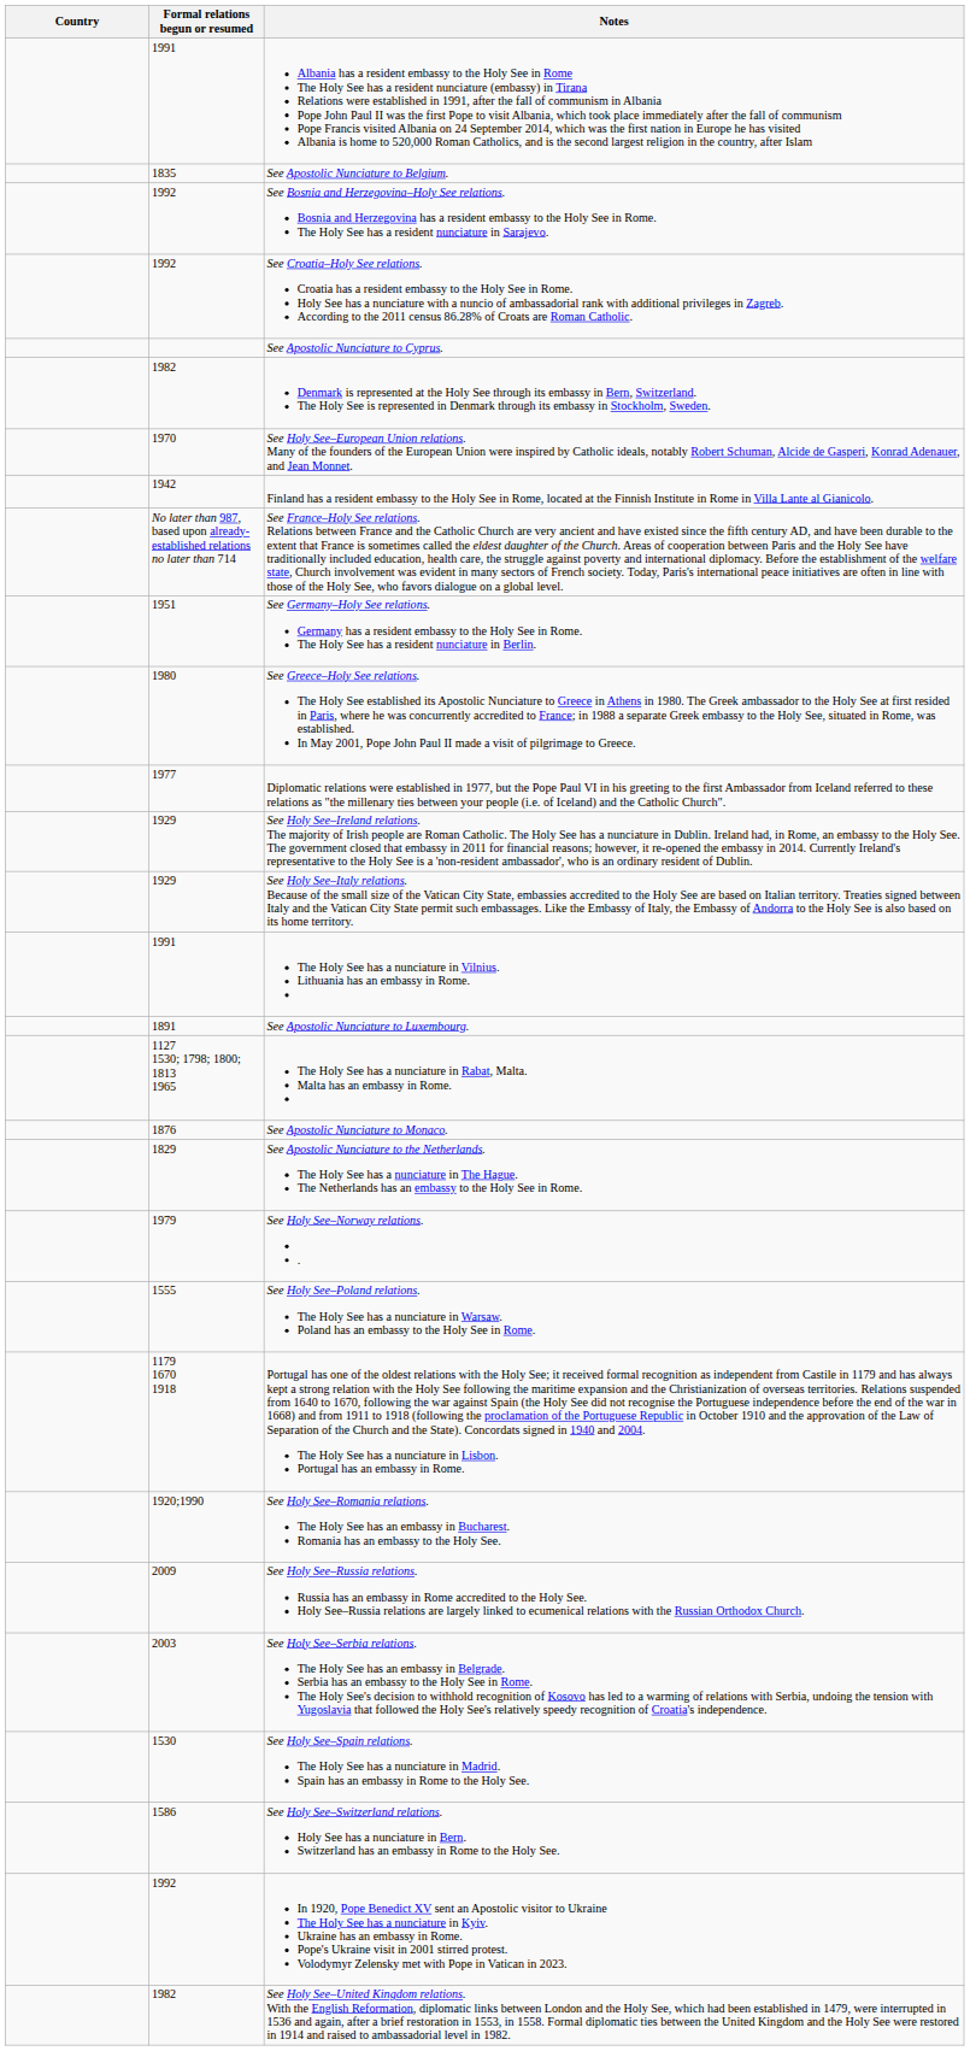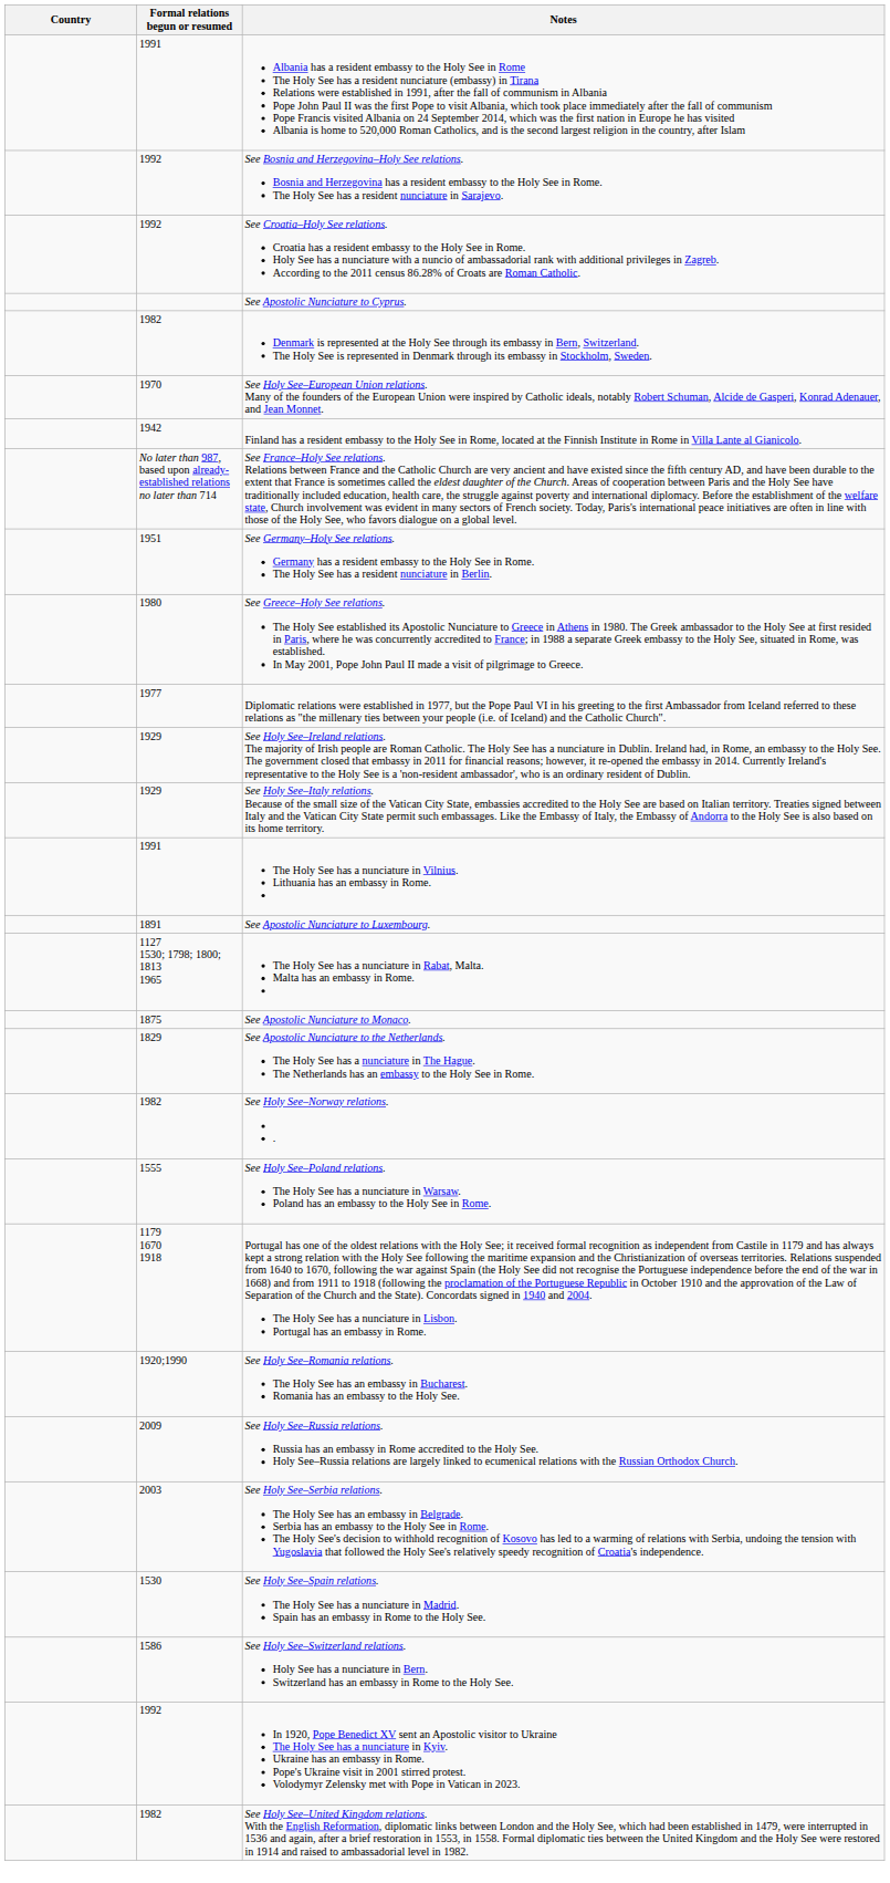 <table class="wikitable sortable" style="width:100%; margin:auto;">
 <tr>
 <th style="width:15%;">Country</th>
 <th style="width:12%;">Formal relations begun or resumed</th>
 <th>Notes</th>
 </tr>
 <tr valign="top">
 <td></td>
 <td>1991</td>
 <td><br><ul><li><a href='#'>Albania</a> has a resident embassy to the Holy See in <a href='#'>Rome</a></li><li>The Holy See has a resident nunciature (embassy) in <a href='#'>Tirana</a></li><li>Relations were established in 1991, after the fall of communism in Albania</li><li>Pope John Paul II was the first Pope to visit Albania, which took place immediately after the fall of communism</li><li>Pope Francis visited Albania on 24 September 2014, which was the first nation in Europe he has visited</li><li>Albania is home to 520,000 Roman Catholics, and is the second largest religion in the country, after Islam</li></ul></td>
-</tr>
-<tr valign="top">
-<td></td>
-<td>1835</td>
-<td><em>See <a href='#'>Apostolic Nunciature to Belgium</a>.</em></td>
 </tr>
 <tr valign="top">
 <td></td>
 <td>1992</td>
 <td><em>See <a href='#'>Bosnia and Herzegovina–Holy See relations</a>.</em><br><ul><li><a href='#'>Bosnia and Herzegovina</a> has a resident embassy to the Holy See in Rome.</li><li>The Holy See has a resident <a href='#'>nunciature</a> in <a href='#'>Sarajevo</a>.</li></ul></td>
 </tr>
 <tr valign="top">
 <td></td>
 <td>1992</td>
 <td><em>See <a href='#'>Croatia–Holy See relations</a>.</em><br><ul><li>Croatia has a resident embassy to the Holy See in Rome.</li><li>Holy See has a nunciature with a nuncio of ambassadorial rank with additional privileges in <a href='#'>Zagreb</a>.</li><li>According to the 2011 census 86.28% of Croats are <a href='#'>Roman Catholic</a>.</li></ul></td>
 </tr>
 <tr valign="top">
 <td></td>
 <td></td>
 <td><em>See <a href='#'>Apostolic Nunciature to Cyprus</a>.</em></td>
 </tr>
 <tr valign="top">
 <td></td>
 <td>1982</td>
 <td><br><ul><li><a href='#'>Denmark</a> is represented at the Holy See through its embassy in <a href='#'>Bern</a>, <a href='#'>Switzerland</a>.</li><li>The Holy See is represented in Denmark through its embassy in <a href='#'>Stockholm</a>, <a href='#'>Sweden</a>.</li></ul></td>
 </tr>
 <tr valign="top">
 <td></td>
 <td>1970</td>
 <td><em>See <a href='#'>Holy See–European Union relations</a>.</em><br>Many of the founders of the European Union were inspired by Catholic ideals, notably <a href='#'>Robert Schuman</a>, <a href='#'>Alcide de Gasperi</a>, <a href='#'>Konrad Adenauer</a>, and <a href='#'>Jean Monnet</a>.</td>
 </tr>
 <tr valign="top">
 <td></td>
 <td>1942</td>
 <td><br>Finland has a resident embassy to the Holy See in Rome, located at the Finnish Institute in Rome in <a href='#'>Villa Lante al Gianicolo</a>.</td>
 </tr>
 <tr valign="top">
 <td></td>
 <td><em>No later than</em> <a href='#'>987</a>,<br>based upon <a href='#'>already-established relations</a> <em>no later than</em> 714</td>
 <td><em>See <a href='#'>France–Holy See relations</a>.</em><br>Relations between France and the Catholic Church are very ancient and have existed since the fifth century AD, and have been durable to the extent that France is sometimes called the <em>eldest daughter of the Church</em>. Areas of cooperation between Paris and the Holy See have traditionally included education, health care, the struggle against poverty and international diplomacy. Before the establishment of the <a href='#'>welfare state</a>, Church involvement was evident in many sectors of French society. Today, Paris's international peace initiatives are often in line with those of the Holy See, who favors dialogue on a global level.</td>
 </tr>
 <tr valign="top">
 <td></td>
 <td>1951</td>
 <td><em>See <a href='#'>Germany–Holy See relations</a>.</em><br><ul><li><a href='#'>Germany</a> has a resident embassy to the Holy See in Rome.</li><li>The Holy See has a resident <a href='#'>nunciature</a> in <a href='#'>Berlin</a>.</li></ul></td>
 </tr>
 <tr valign="top">
 <td></td>
 <td>1980</td>
 <td><em>See <a href='#'>Greece–Holy See relations</a>.</em><br><ul><li>The Holy See established its Apostolic Nunciature to <a href='#'>Greece</a> in <a href='#'>Athens</a> in 1980. The Greek ambassador to the Holy See at first resided in <a href='#'>Paris</a>, where he was concurrently accredited to <a href='#'>France</a>; in 1988 a separate Greek embassy to the Holy See, situated in Rome, was established.</li><li>In May 2001, Pope John Paul II made a visit of pilgrimage to Greece.</li></ul></td>
 </tr>
 <tr valign="top">
 <td></td>
 <td>1977</td>
 <td><br>Diplomatic relations were established in 1977, but the Pope Paul VI in his greeting to the first Ambassador from Iceland referred to these relations as "the millenary ties between your people (i.e. of Iceland) and the Catholic Church".</td>
 </tr>
 <tr valign="top">
 <td></td>
 <td>1929</td>
 <td><em>See <a href='#'>Holy See–Ireland relations</a>.</em><br>The majority of Irish people are Roman Catholic. The Holy See has a nunciature in Dublin. Ireland had, in Rome, an embassy to the Holy See. The government closed that embassy in 2011 for financial reasons; however, it re-opened the embassy in 2014. Currently Ireland's representative to the Holy See is a 'non-resident ambassador', who is an ordinary resident of Dublin.</td>
 </tr>
 <tr valign="top">
 <td></td>
 <td>1929</td>
 <td><em>See <a href='#'>Holy See–Italy relations</a>.</em><br>Because of the small size of the Vatican City State, embassies accredited to the Holy See are based on Italian territory. Treaties signed between Italy and the Vatican City State permit such embassages. Like the Embassy of Italy, the Embassy of <a href='#'>Andorra</a> to the Holy See is also based on its home territory.</td>
 </tr>
 <tr valign="top">
 <td></td>
 <td>1991</td>
 <td><br><ul><li>The Holy See has a nunciature in <a href='#'>Vilnius</a>.</li><li>Lithuania has an embassy in Rome.</li><li></li></ul></td>
 </tr>
 <tr valign="top">
 <td></td>
 <td>1891</td>
 <td><em>See <a href='#'>Apostolic Nunciature to Luxembourg</a>.</em></td>
 </tr>
 <tr valign="top">
 <td></td>
 <td>1127<br>1530; 1798; 1800; 1813<br>1965</td>
 <td><br><ul><li>The Holy See has a nunciature in <a href='#'>Rabat</a>, Malta.</li><li>Malta has an embassy in Rome.</li><li></li></ul></td>
 </tr>
 <tr valign="top">
 <td></td>
-<td>1876</td>
+<td>1875</td>
 <td><em>See <a href='#'>Apostolic Nunciature to Monaco</a>.</em></td>
 </tr>
 <tr valign="top">
 <td></td>
 <td>1829</td>
 <td><em>See <a href='#'>Apostolic Nunciature to the Netherlands</a>.</em><br><ul><li>The Holy See has a <a href='#'>nunciature</a> in <a href='#'>The Hague</a>.</li><li>The Netherlands has an <a href='#'>embassy</a> to the Holy See in Rome.</li></ul></td>
 </tr>
 <tr valign="top">
 <td></td>
-<td>1979</td>
+<td>1982</td>
 <td><em>See <a href='#'>Holy See–Norway relations</a>.</em><br><ul><li></li><li>.</li></ul></td>
 </tr>
 <tr valign="top">
 <td></td>
 <td>1555</td>
 <td><em>See <a href='#'>Holy See–Poland relations</a>.</em><br><ul><li>The Holy See has a nunciature in <a href='#'>Warsaw</a>.</li><li>Poland has an embassy to the Holy See in <a href='#'>Rome</a>.</li></ul></td>
 </tr>
 <tr valign="top">
 <td></td>
 <td>1179<br>1670<br>1918</td>
 <td><br>Portugal has one of the oldest relations with the Holy See; it received formal recognition as independent from Castile in 1179 and has always kept a strong relation with the Holy See following the maritime expansion and the Christianization of overseas territories. Relations suspended from 1640 to 1670, following the war against Spain (the Holy See did not recognise the Portuguese independence before the end of the war in 1668) and from 1911 to 1918 (following the <a href='#'>proclamation of the Portuguese Republic</a> in October 1910 and the approvation of the Law of Separation of the Church and the State). Concordats signed in <a href='#'>1940</a> and <a href='#'>2004</a>.<ul><li>The Holy See has a nunciature in <a href='#'>Lisbon</a>.</li><li>Portugal has an embassy in Rome.</li></ul></td>
 </tr>
 <tr valign="top">
 <td></td>
 <td>1920;1990</td>
 <td><em>See <a href='#'>Holy See–Romania relations</a>.</em><br><ul><li>The Holy See has an embassy in <a href='#'>Bucharest</a>.</li><li>Romania has an embassy to the Holy See.</li></ul></td>
 </tr>
 <tr valign="top">
 <td></td>
 <td>2009</td>
 <td><em>See <a href='#'>Holy See–Russia relations</a>.</em><br><ul><li>Russia has an embassy in Rome accredited to the Holy See.</li><li>Holy See–Russia relations are largely linked to ecumenical relations with the <a href='#'>Russian Orthodox Church</a>.</li></ul></td>
 </tr>
 <tr valign="top">
 <td></td>
 <td>2003</td>
 <td><em>See <a href='#'>Holy See–Serbia relations</a>.</em><br><ul><li>The Holy See has an embassy in <a href='#'>Belgrade</a>.</li><li>Serbia has an embassy to the Holy See in <a href='#'>Rome</a>.</li><li>The Holy See's decision to withhold recognition of <a href='#'>Kosovo</a> has led to a warming of relations with Serbia, undoing the tension with <a href='#'>Yugoslavia</a> that followed the Holy See's relatively speedy recognition of <a href='#'>Croatia</a>'s independence.</li></ul></td>
 </tr>
 <tr valign="top">
 <td></td>
 <td>1530</td>
 <td><em>See <a href='#'>Holy See–Spain relations</a>.</em><br><ul><li>The Holy See has a nunciature in <a href='#'>Madrid</a>.</li><li>Spain has an embassy in Rome to the Holy See.</li></ul></td>
 </tr>
 <tr valign="top">
 <td></td>
 <td>1586</td>
 <td><em>See <a href='#'>Holy See–Switzerland relations</a>.</em><br><ul><li>Holy See has a nunciature in <a href='#'>Bern</a>.</li><li>Switzerland has an embassy in Rome to the Holy See.</li></ul></td>
 </tr>
 <tr valign="top">
 <td></td>
 <td>1992</td>
 <td><br><ul><li>In 1920, <a href='#'>Pope Benedict XV</a> sent an Apostolic visitor to Ukraine</li><li><a href='#'>The Holy See has a nunciature</a> in <a href='#'>Kyiv</a>.</li><li>Ukraine has an embassy in Rome.</li><li>Pope's Ukraine visit in 2001 stirred protest.</li><li>Volodymyr Zelensky met with Pope in Vatican in 2023.</li></ul></td>
 </tr>
 <tr valign="top">
 <td></td>
 <td>1982</td>
 <td><em>See <a href='#'>Holy See–United Kingdom relations</a>.</em><br>With the <a href='#'>English Reformation</a>, diplomatic links between London and the Holy See, which had been established in 1479, were interrupted in 1536 and again, after a brief restoration in 1553, in 1558. Formal diplomatic ties between the United Kingdom and the Holy See were restored in 1914 and raised to ambassadorial level in 1982.</td>
 </tr>
 </table>
